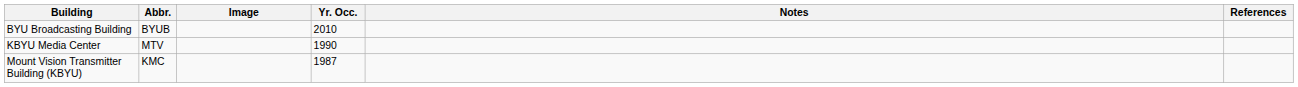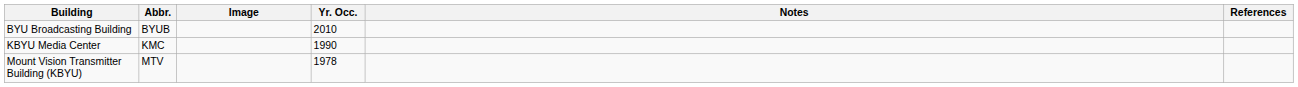 <table class="wikitable sortable" style="width:100%;">
 <tr>
 <th style="width:200px;">Building</th>
 <th width="50">Abbr.</th>
 <th style="width:200px;" class="unsortable">Image</th>
 <th width="75">Yr. Occ.</th>
 <th class="unsortable">Notes</th>
 <th style="width:100px;" class="unsortable">References</th>
 </tr>
 <tr valign="top">
 <td>BYU Broadcasting Building</td>
 <td>BYUB</td>
 <td></td>
 <td>2010</td>
 <td></td>
 <td></td>
 </tr>
 <tr valign="top">
 <td>KBYU Media Center</td>
-<td>MTV</td>
+<td>KMC</td>
 <td></td>
 <td>1990</td>
 <td></td>
 <td></td>
 </tr>
 <tr valign="top">
 <td>Mount Vision Transmitter Building (KBYU)</td>
-<td>KMC</td>
+<td>MTV</td>
 <td></td>
-<td>1987</td>
+<td>1978</td>
 <td></td>
 <td></td>
 </tr>
 </table>
